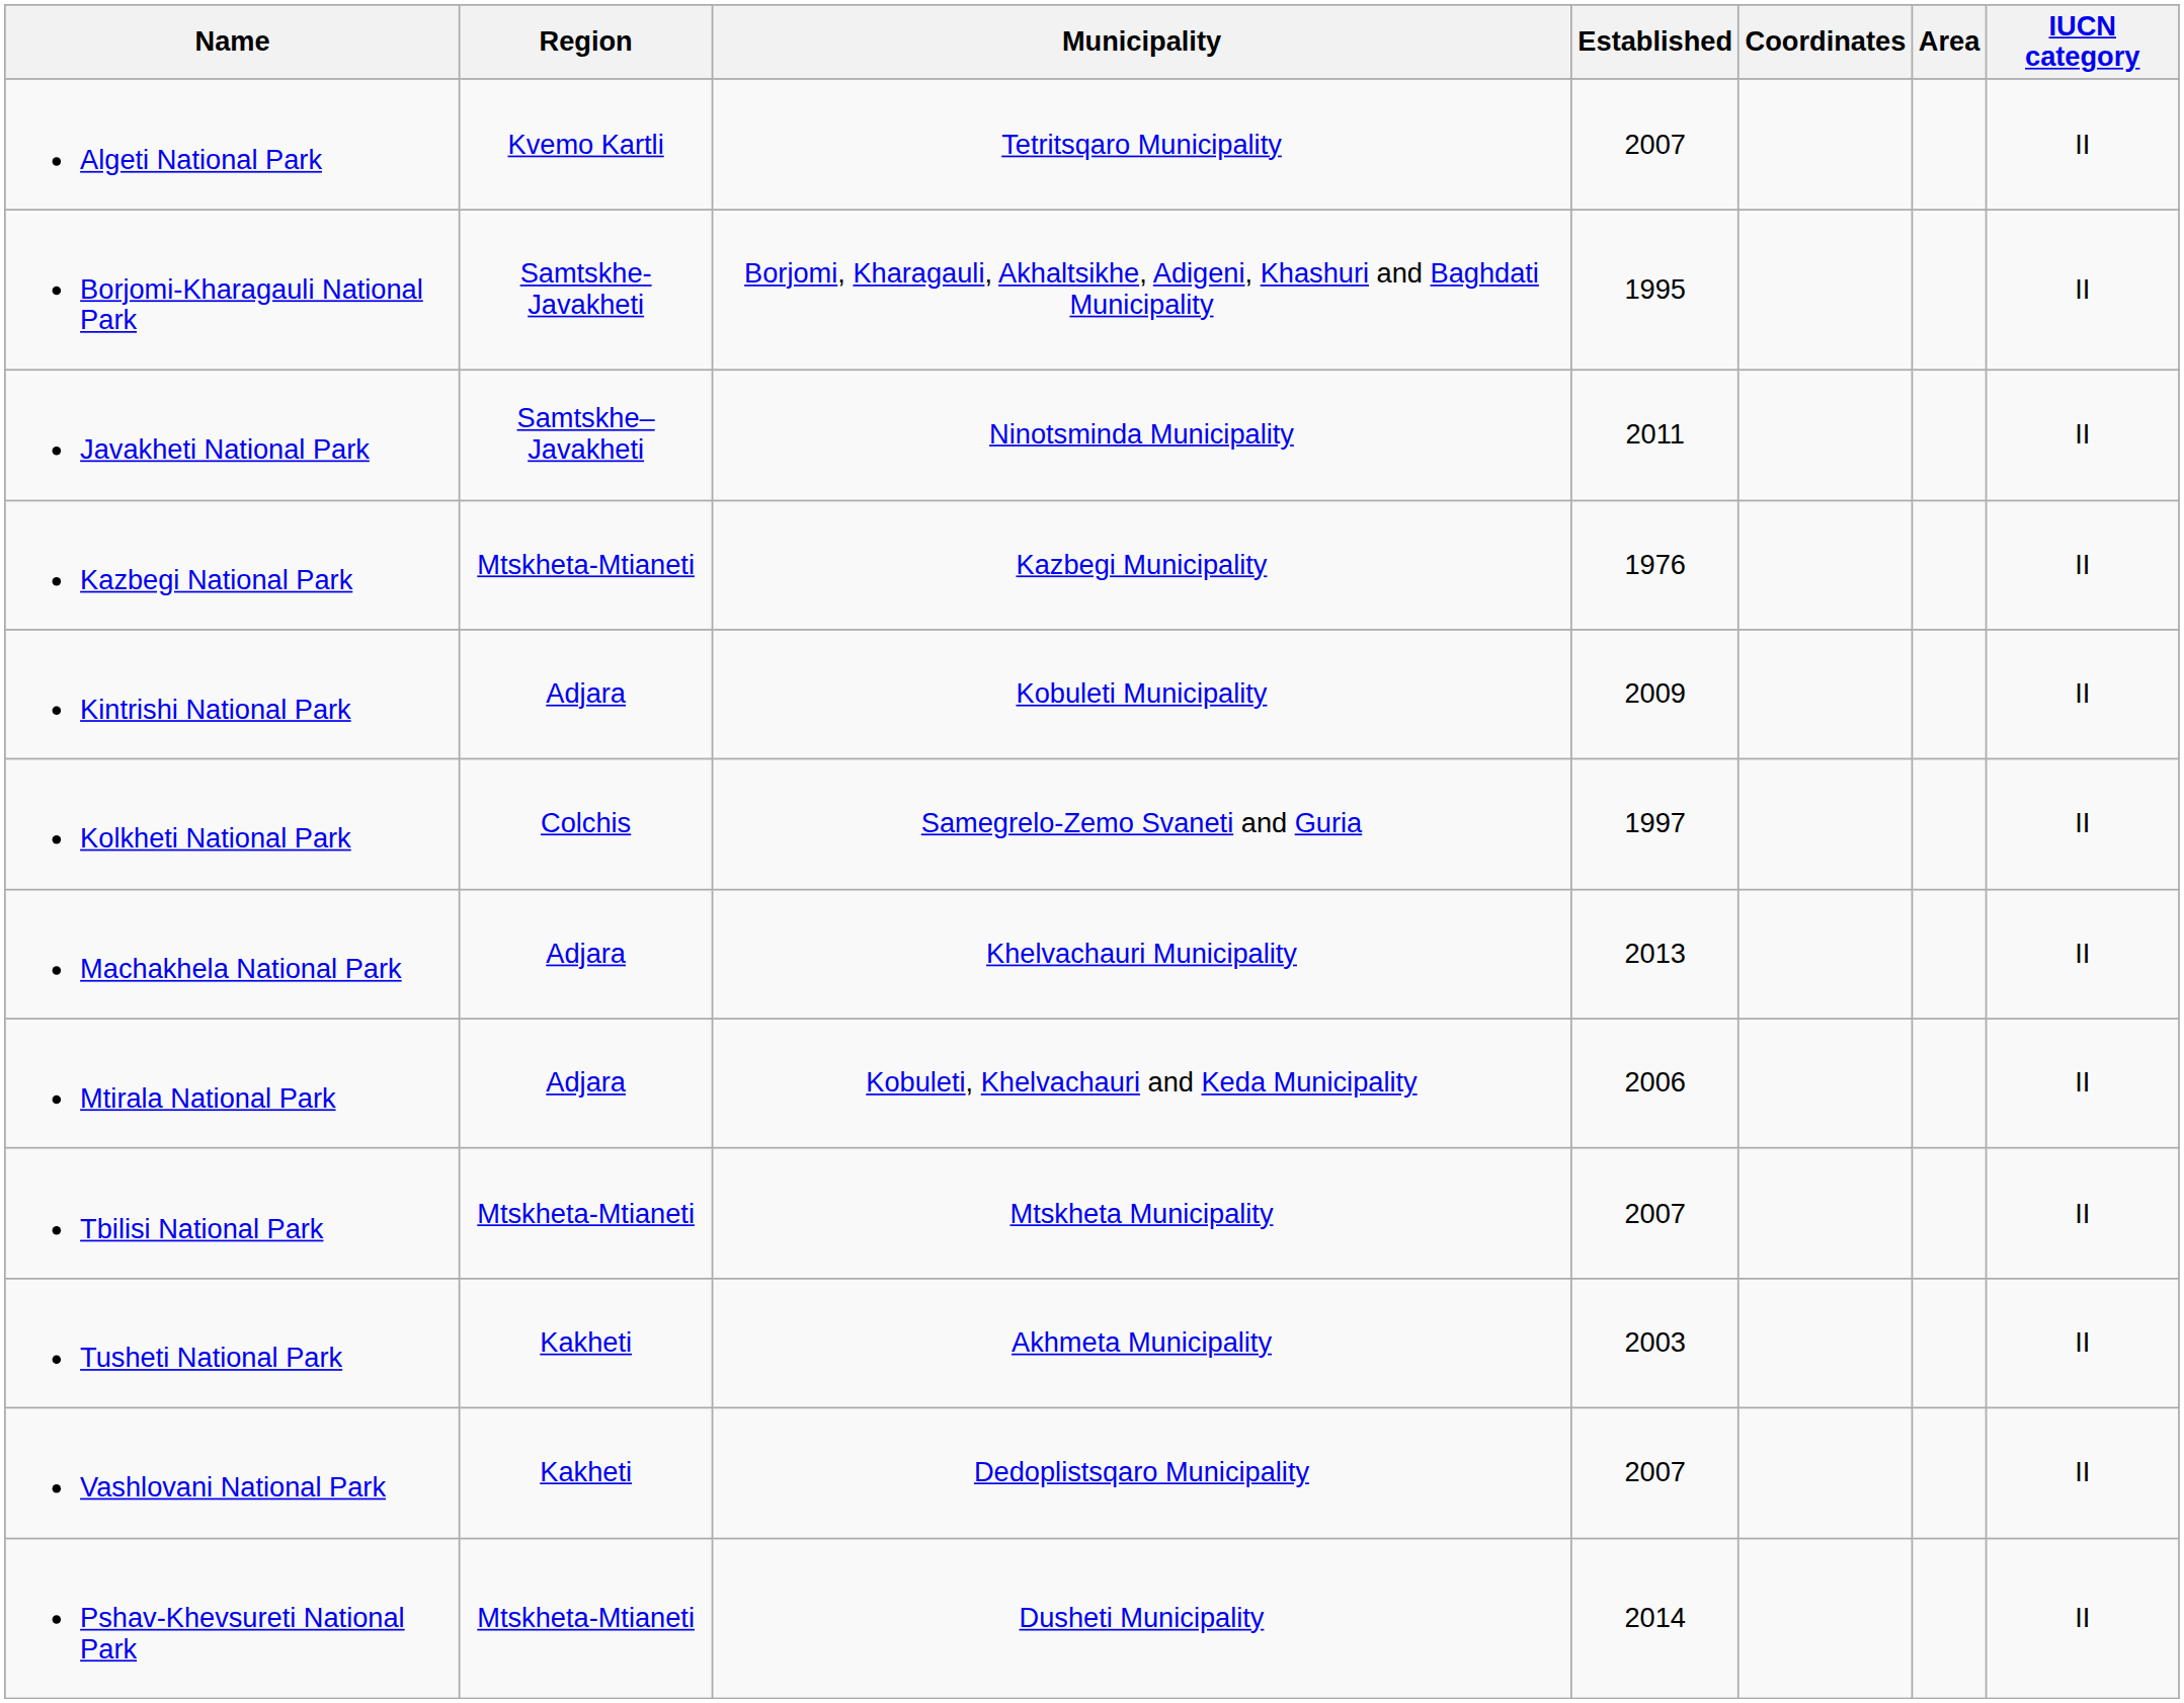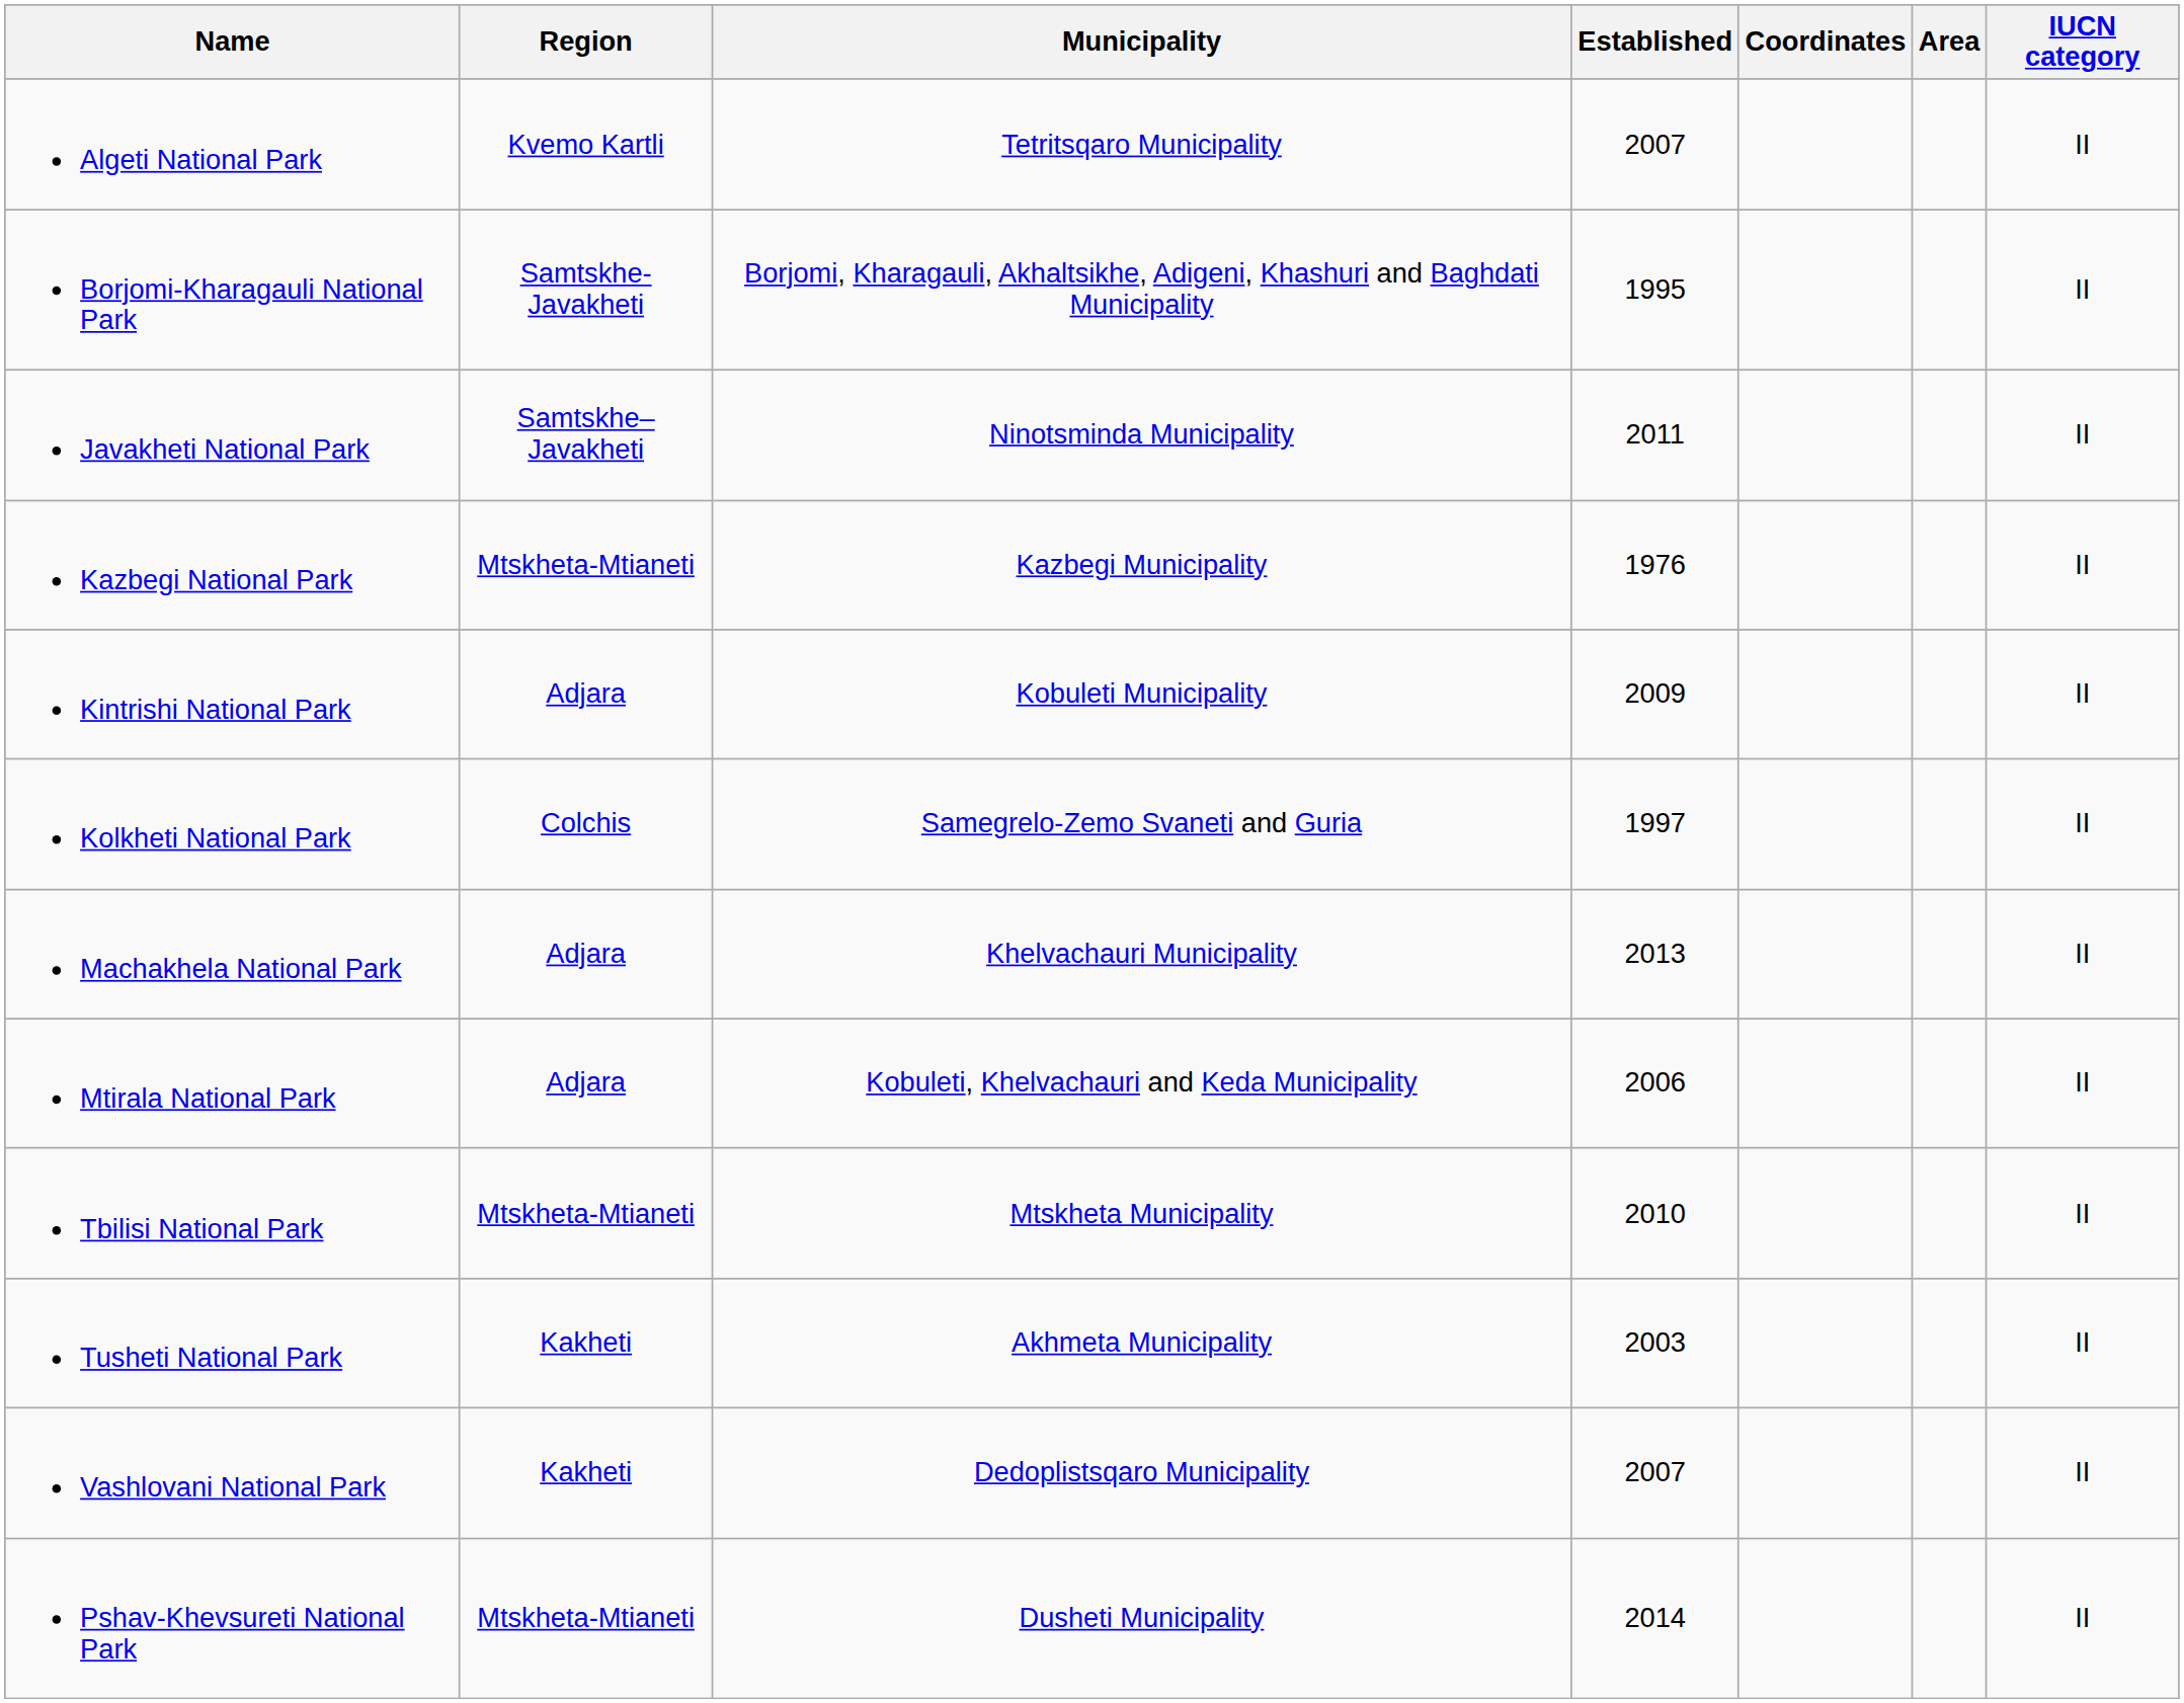 <table class="sortable wikitable" style="width:100%; margin:auto;">
 <tr>
 <th scope="col">Name</th>
 <th scope="col">Region</th>
 <th scope="col">Municipality</th>
 <th scope="col">Established</th>
 <th scope="col">Coordinates</th>
 <th scope="col">Area</th>
 <th scope="col"><a href='#'>IUCN category</a></th>
 </tr>
 <tr>
 <td align="left"><br><ul><li><a href='#'>Algeti National Park</a></li></ul></td>
 <td align="center"><a href='#'>Kvemo Kartli</a></td>
 <td align="center"><a href='#'>Tetritsqaro Municipality</a></td>
 <td align="center">2007</td>
 <td align="center"></td>
 <td align="center"></td>
 <td align="center">II</td>
 </tr>
 <tr>
 <td align="left"><br><ul><li><a href='#'>Borjomi-Kharagauli National Park</a></li></ul></td>
 <td align="center"><a href='#'>Samtskhe-Javakheti</a></td>
 <td align="center"><a href='#'>Borjomi</a>, <a href='#'>Kharagauli</a>, <a href='#'>Akhaltsikhe</a>, <a href='#'>Adigeni</a>, <a href='#'>Khashuri</a> and <a href='#'>Baghdati Municipality</a></td>
 <td align="center">1995</td>
 <td align="center"></td>
 <td align="center"></td>
 <td align="center">II</td>
 </tr>
 <tr>
 <td align="left"><br><ul><li><a href='#'>Javakheti National Park</a></li></ul></td>
 <td align="center"><a href='#'>Samtskhe–Javakheti</a></td>
 <td align="center"><a href='#'>Ninotsminda Municipality</a></td>
 <td align="center">2011</td>
 <td align="center"></td>
 <td align="center"></td>
 <td align="center">II</td>
 </tr>
 <tr>
 <td align="left"><br><ul><li><a href='#'>Kazbegi National Park</a></li></ul></td>
 <td align="center"><a href='#'>Mtskheta-Mtianeti</a></td>
 <td align="center"><a href='#'>Kazbegi Municipality</a></td>
 <td align="center">1976</td>
 <td align="center"></td>
 <td align="center"></td>
 <td align="center">II</td>
 </tr>
 <tr>
 <td align="left"><br><ul><li><a href='#'>Kintrishi National Park</a></li></ul></td>
 <td align="center"><a href='#'>Adjara</a></td>
 <td align="center"><a href='#'>Kobuleti Municipality</a></td>
 <td align="center">2009</td>
 <td align="center"></td>
 <td align="center"></td>
 <td align="center">II</td>
 </tr>
 <tr>
 <td align="left"><br><ul><li><a href='#'>Kolkheti National Park</a></li></ul></td>
 <td align="center"><a href='#'>Colchis</a></td>
 <td align="center"><a href='#'>Samegrelo-Zemo Svaneti</a> and <a href='#'>Guria</a></td>
 <td align="center">1997</td>
 <td align="center"></td>
 <td align="center"></td>
 <td align="center">II</td>
 </tr>
 <tr>
 <td align="left"><br><ul><li><a href='#'>Machakhela National Park</a></li></ul></td>
 <td align="center"><a href='#'>Adjara</a></td>
 <td align="center"><a href='#'>Khelvachauri Municipality</a></td>
 <td align="center">2013</td>
 <td align="center"></td>
 <td align="center"></td>
 <td align="center">II</td>
 </tr>
 <tr>
 <td align="left"><br><ul><li><a href='#'>Mtirala National Park</a></li></ul></td>
 <td align="center"><a href='#'>Adjara</a></td>
 <td align="center"><a href='#'>Kobuleti</a>, <a href='#'>Khelvachauri</a> and <a href='#'>Keda Municipality</a></td>
 <td align="center">2006</td>
 <td align="center"></td>
 <td align="center"></td>
 <td align="center">II</td>
 </tr>
 <tr>
 <td align="left"><br><ul><li><a href='#'>Tbilisi National Park</a></li></ul></td>
 <td align="center"><a href='#'>Mtskheta-Mtianeti</a></td>
 <td align="center"><a href='#'>Mtskheta Municipality</a></td>
-<td align="center">2007</td>
+<td align="center">2010</td>
 <td align="center"></td>
 <td align="center"></td>
 <td align="center">II</td>
 </tr>
 <tr>
 <td align="left"><br><ul><li><a href='#'>Tusheti National Park</a></li></ul></td>
 <td align="center"><a href='#'>Kakheti</a></td>
 <td align="center"><a href='#'>Akhmeta Municipality</a></td>
 <td align="center">2003</td>
 <td align="center"></td>
 <td align="center"></td>
 <td align="center">II</td>
 </tr>
 <tr>
 <td align="left"><br><ul><li><a href='#'>Vashlovani National Park</a></li></ul></td>
 <td align="center"><a href='#'>Kakheti</a></td>
 <td align="center"><a href='#'>Dedoplistsqaro Municipality</a></td>
 <td align="center">2007</td>
 <td align="center"></td>
 <td align="center"></td>
 <td align="center">II</td>
 </tr>
 <tr>
 <td align="left"><br><ul><li><a href='#'>Pshav-Khevsureti National Park</a></li></ul></td>
 <td align="center"><a href='#'>Mtskheta-Mtianeti</a></td>
 <td align="center"><a href='#'>Dusheti Municipality</a></td>
 <td align="center">2014</td>
 <td align="center"></td>
 <td align="center"></td>
 <td align="center">II</td>
 </tr>
 <tr>
 </tr>
 </table>
